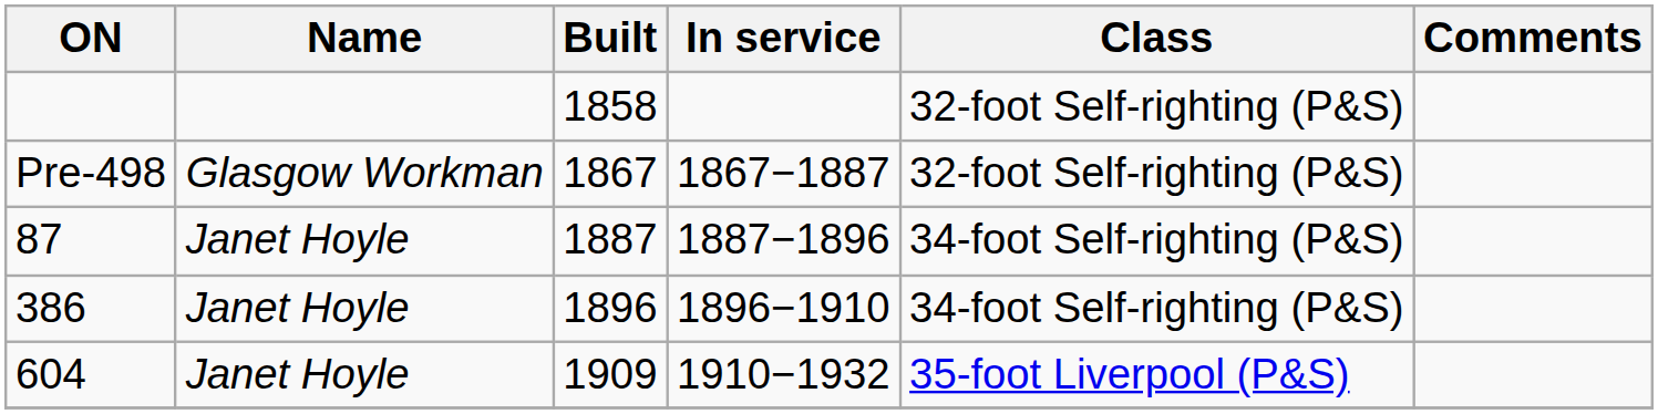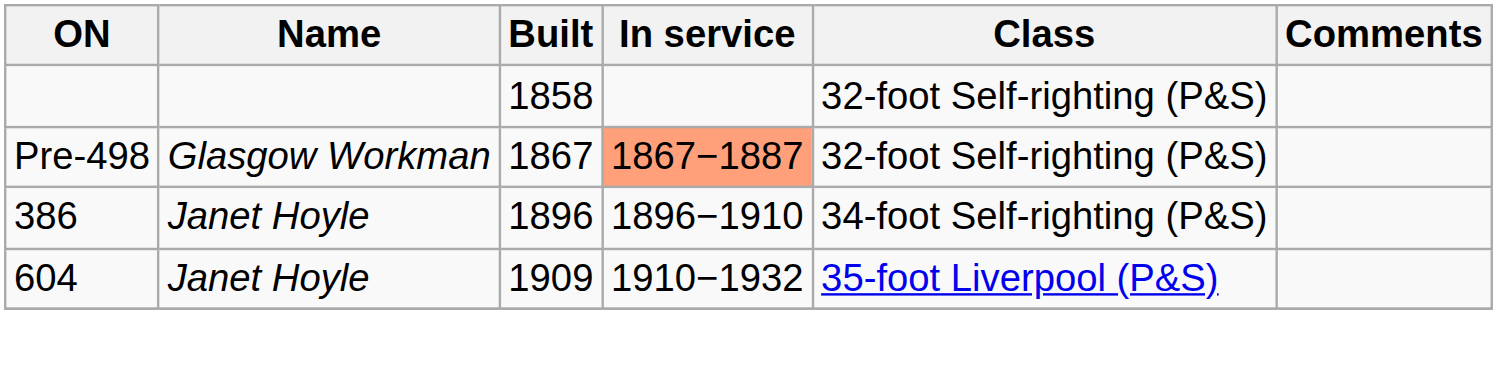 <table class="wikitable">
 <tr>
 <th>ON</th>
 <th>Name</th>
 <th>Built</th>
 <th>In service</th>
 <th>Class</th>
 <th>Comments</th>
 </tr>
 <tr>
 <td></td>
 <td></td>
 <td>1858</td>
 <td></td>
 <td>32-foot Self-righting (P&S)</td>
 <td></td>
 </tr>
 <tr>
 <td>Pre-498</td>
 <td><em>Glasgow Workman</em></td>
 <td>1867</td>
-<td>1867−1887</td>
+<td style="background: lightsalmon;">1867−1887</td>
 <td>32-foot Self-righting (P&S)</td>
-<td></td>
-</tr>
-<tr>
-<td>87</td>
-<td><em>Janet Hoyle</em></td>
-<td>1887</td>
-<td>1887−1896</td>
-<td>34-foot Self-righting (P&S)</td>
 <td></td>
 </tr>
 <tr>
 <td>386</td>
 <td><em>Janet Hoyle</em></td>
 <td>1896</td>
 <td>1896−1910</td>
 <td>34-foot Self-righting (P&S)</td>
 <td></td>
 </tr>
 <tr>
 <td>604</td>
 <td><em>Janet Hoyle</em></td>
 <td>1909</td>
 <td>1910−1932</td>
 <td><a href='#'>35-foot Liverpool (P&S)</a></td>
 <td></td>
 </tr>
 <tr>
 </tr>
 </table>
